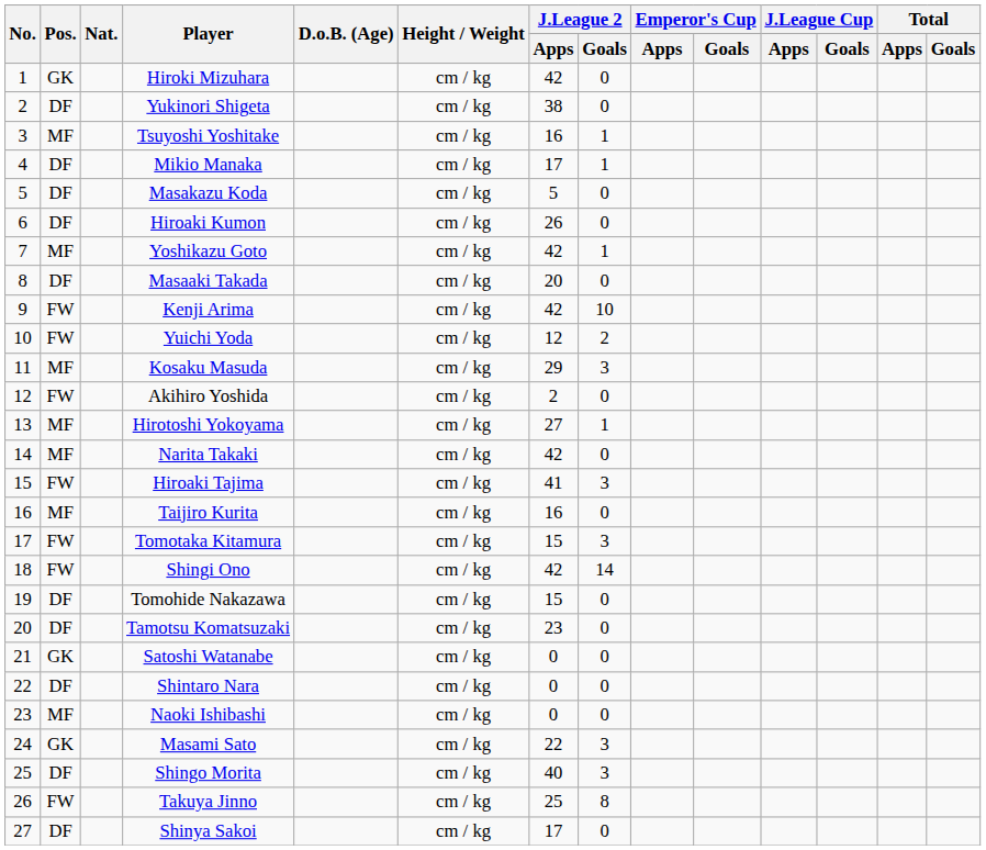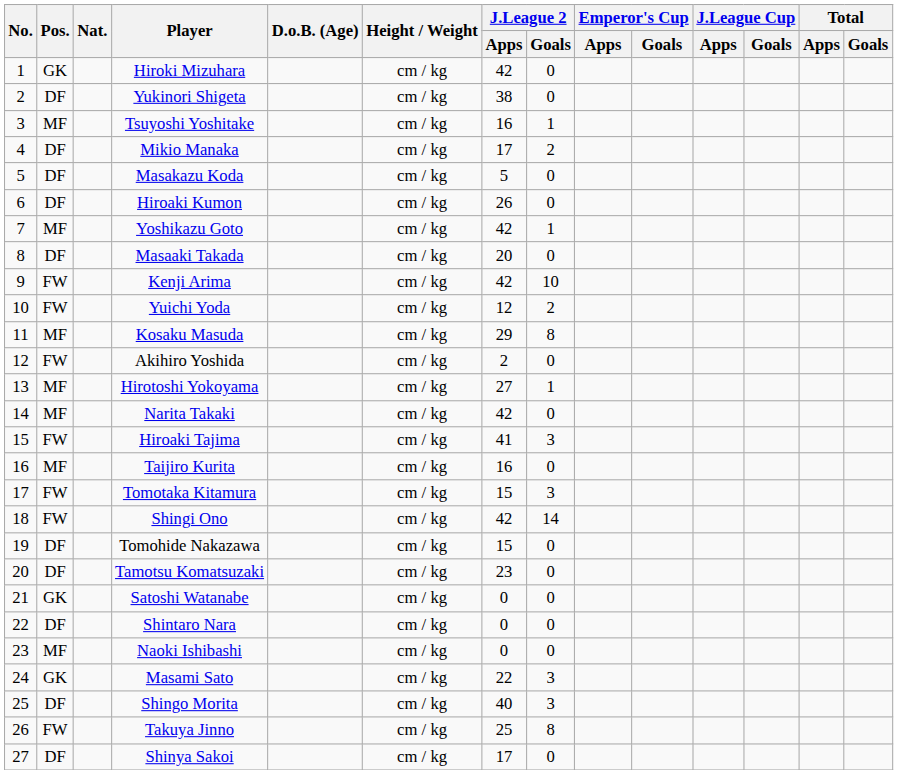 <table class="wikitable" style="text-align:center;">
 <tr>
 <th rowspan="2">No.</th>
 <th rowspan="2">Pos.</th>
 <th rowspan="2">Nat.</th>
 <th rowspan="2">Player</th>
 <th rowspan="2">D.o.B. (Age)</th>
 <th rowspan="2">Height / Weight</th>
 <th colspan="2"><a href='#'>J.League 2</a></th>
 <th colspan="2"><a href='#'>Emperor's Cup</a></th>
 <th colspan="2"><a href='#'>J.League Cup</a></th>
 <th colspan="2">Total</th>
 </tr>
 <tr>
 <th>Apps</th>
 <th>Goals</th>
 <th>Apps</th>
 <th>Goals</th>
 <th>Apps</th>
 <th>Goals</th>
 <th>Apps</th>
 <th>Goals</th>
 </tr>
 <tr>
 <td>1</td>
 <td>GK</td>
 <td></td>
 <td><a href='#'>Hiroki Mizuhara</a></td>
 <td></td>
 <td>cm / kg</td>
 <td>42</td>
 <td>0</td>
 <td></td>
 <td></td>
 <td></td>
 <td></td>
 <td></td>
 <td></td>
 </tr>
 <tr>
 <td>2</td>
 <td>DF</td>
 <td></td>
 <td><a href='#'>Yukinori Shigeta</a></td>
 <td></td>
 <td>cm / kg</td>
 <td>38</td>
 <td>0</td>
 <td></td>
 <td></td>
 <td></td>
 <td></td>
 <td></td>
 <td></td>
 </tr>
 <tr>
 <td>3</td>
 <td>MF</td>
 <td></td>
 <td><a href='#'>Tsuyoshi Yoshitake</a></td>
 <td></td>
 <td>cm / kg</td>
 <td>16</td>
 <td>1</td>
 <td></td>
 <td></td>
 <td></td>
 <td></td>
 <td></td>
 <td></td>
 </tr>
 <tr>
 <td>4</td>
 <td>DF</td>
 <td></td>
 <td><a href='#'>Mikio Manaka</a></td>
 <td></td>
 <td>cm / kg</td>
 <td>17</td>
-<td>1</td>
+<td>2</td>
 <td></td>
 <td></td>
 <td></td>
 <td></td>
 <td></td>
 <td></td>
 </tr>
 <tr>
 <td>5</td>
 <td>DF</td>
 <td></td>
 <td><a href='#'>Masakazu Koda</a></td>
 <td></td>
 <td>cm / kg</td>
 <td>5</td>
 <td>0</td>
 <td></td>
 <td></td>
 <td></td>
 <td></td>
 <td></td>
 <td></td>
 </tr>
 <tr>
 <td>6</td>
 <td>DF</td>
 <td></td>
 <td><a href='#'>Hiroaki Kumon</a></td>
 <td></td>
 <td>cm / kg</td>
 <td>26</td>
 <td>0</td>
 <td></td>
 <td></td>
 <td></td>
 <td></td>
 <td></td>
 <td></td>
 </tr>
 <tr>
 <td>7</td>
 <td>MF</td>
 <td></td>
 <td><a href='#'>Yoshikazu Goto</a></td>
 <td></td>
 <td>cm / kg</td>
 <td>42</td>
 <td>1</td>
 <td></td>
 <td></td>
 <td></td>
 <td></td>
 <td></td>
 <td></td>
 </tr>
 <tr>
 <td>8</td>
 <td>DF</td>
 <td></td>
 <td><a href='#'>Masaaki Takada</a></td>
 <td></td>
 <td>cm / kg</td>
 <td>20</td>
 <td>0</td>
 <td></td>
 <td></td>
 <td></td>
 <td></td>
 <td></td>
 <td></td>
 </tr>
 <tr>
 <td>9</td>
 <td>FW</td>
 <td></td>
 <td><a href='#'>Kenji Arima</a></td>
 <td></td>
 <td>cm / kg</td>
 <td>42</td>
 <td>10</td>
 <td></td>
 <td></td>
 <td></td>
 <td></td>
 <td></td>
 <td></td>
 </tr>
 <tr>
 <td>10</td>
 <td>FW</td>
 <td></td>
 <td><a href='#'>Yuichi Yoda</a></td>
 <td></td>
 <td>cm / kg</td>
 <td>12</td>
 <td>2</td>
 <td></td>
 <td></td>
 <td></td>
 <td></td>
 <td></td>
 <td></td>
 </tr>
 <tr>
 <td>11</td>
 <td>MF</td>
 <td></td>
 <td><a href='#'>Kosaku Masuda</a></td>
 <td></td>
 <td>cm / kg</td>
 <td>29</td>
-<td>3</td>
+<td>8</td>
 <td></td>
 <td></td>
 <td></td>
 <td></td>
 <td></td>
 <td></td>
 </tr>
 <tr>
 <td>12</td>
 <td>FW</td>
 <td></td>
 <td>Akihiro Yoshida</td>
 <td></td>
 <td>cm / kg</td>
 <td>2</td>
 <td>0</td>
 <td></td>
 <td></td>
 <td></td>
 <td></td>
 <td></td>
 <td></td>
 </tr>
 <tr>
 <td>13</td>
 <td>MF</td>
 <td></td>
 <td><a href='#'>Hirotoshi Yokoyama</a></td>
 <td></td>
 <td>cm / kg</td>
 <td>27</td>
 <td>1</td>
 <td></td>
 <td></td>
 <td></td>
 <td></td>
 <td></td>
 <td></td>
 </tr>
 <tr>
 <td>14</td>
 <td>MF</td>
 <td></td>
 <td><a href='#'>Narita Takaki</a></td>
 <td></td>
 <td>cm / kg</td>
 <td>42</td>
 <td>0</td>
 <td></td>
 <td></td>
 <td></td>
 <td></td>
 <td></td>
 <td></td>
 </tr>
 <tr>
 <td>15</td>
 <td>FW</td>
 <td></td>
 <td><a href='#'>Hiroaki Tajima</a></td>
 <td></td>
 <td>cm / kg</td>
 <td>41</td>
 <td>3</td>
 <td></td>
 <td></td>
 <td></td>
 <td></td>
 <td></td>
 <td></td>
 </tr>
 <tr>
 <td>16</td>
 <td>MF</td>
 <td></td>
 <td><a href='#'>Taijiro Kurita</a></td>
 <td></td>
 <td>cm / kg</td>
 <td>16</td>
 <td>0</td>
 <td></td>
 <td></td>
 <td></td>
 <td></td>
 <td></td>
 <td></td>
 </tr>
 <tr>
 <td>17</td>
 <td>FW</td>
 <td></td>
 <td><a href='#'>Tomotaka Kitamura</a></td>
 <td></td>
 <td>cm / kg</td>
 <td>15</td>
 <td>3</td>
 <td></td>
 <td></td>
 <td></td>
 <td></td>
 <td></td>
 <td></td>
 </tr>
 <tr>
 <td>18</td>
 <td>FW</td>
 <td></td>
 <td><a href='#'>Shingi Ono</a></td>
 <td></td>
 <td>cm / kg</td>
 <td>42</td>
 <td>14</td>
 <td></td>
 <td></td>
 <td></td>
 <td></td>
 <td></td>
 <td></td>
 </tr>
 <tr>
 <td>19</td>
 <td>DF</td>
 <td></td>
 <td>Tomohide Nakazawa</td>
 <td></td>
 <td>cm / kg</td>
 <td>15</td>
 <td>0</td>
 <td></td>
 <td></td>
 <td></td>
 <td></td>
 <td></td>
 <td></td>
 </tr>
 <tr>
 <td>20</td>
 <td>DF</td>
 <td></td>
 <td><a href='#'>Tamotsu Komatsuzaki</a></td>
 <td></td>
 <td>cm / kg</td>
 <td>23</td>
 <td>0</td>
 <td></td>
 <td></td>
 <td></td>
 <td></td>
 <td></td>
 <td></td>
 </tr>
 <tr>
 <td>21</td>
 <td>GK</td>
 <td></td>
 <td><a href='#'>Satoshi Watanabe</a></td>
 <td></td>
 <td>cm / kg</td>
 <td>0</td>
 <td>0</td>
 <td></td>
 <td></td>
 <td></td>
 <td></td>
 <td></td>
 <td></td>
 </tr>
 <tr>
 <td>22</td>
 <td>DF</td>
 <td></td>
 <td><a href='#'>Shintaro Nara</a></td>
 <td></td>
 <td>cm / kg</td>
 <td>0</td>
 <td>0</td>
 <td></td>
 <td></td>
 <td></td>
 <td></td>
 <td></td>
 <td></td>
 </tr>
 <tr>
 <td>23</td>
 <td>MF</td>
 <td></td>
 <td><a href='#'>Naoki Ishibashi</a></td>
 <td></td>
 <td>cm / kg</td>
 <td>0</td>
 <td>0</td>
 <td></td>
 <td></td>
 <td></td>
 <td></td>
 <td></td>
 <td></td>
 </tr>
 <tr>
 <td>24</td>
 <td>GK</td>
 <td></td>
 <td><a href='#'>Masami Sato</a></td>
 <td></td>
 <td>cm / kg</td>
 <td>22</td>
 <td>3</td>
 <td></td>
 <td></td>
 <td></td>
 <td></td>
 <td></td>
 <td></td>
 </tr>
 <tr>
 <td>25</td>
 <td>DF</td>
 <td></td>
 <td><a href='#'>Shingo Morita</a></td>
 <td></td>
 <td>cm / kg</td>
 <td>40</td>
 <td>3</td>
 <td></td>
 <td></td>
 <td></td>
 <td></td>
 <td></td>
 <td></td>
 </tr>
 <tr>
 <td>26</td>
 <td>FW</td>
 <td></td>
 <td><a href='#'>Takuya Jinno</a></td>
 <td></td>
 <td>cm / kg</td>
 <td>25</td>
 <td>8</td>
 <td></td>
 <td></td>
 <td></td>
 <td></td>
 <td></td>
 <td></td>
 </tr>
 <tr>
 <td>27</td>
 <td>DF</td>
 <td></td>
 <td><a href='#'>Shinya Sakoi</a></td>
 <td></td>
 <td>cm / kg</td>
 <td>17</td>
 <td>0</td>
 <td></td>
 <td></td>
 <td></td>
 <td></td>
 <td></td>
 <td></td>
 </tr>
 </table>
